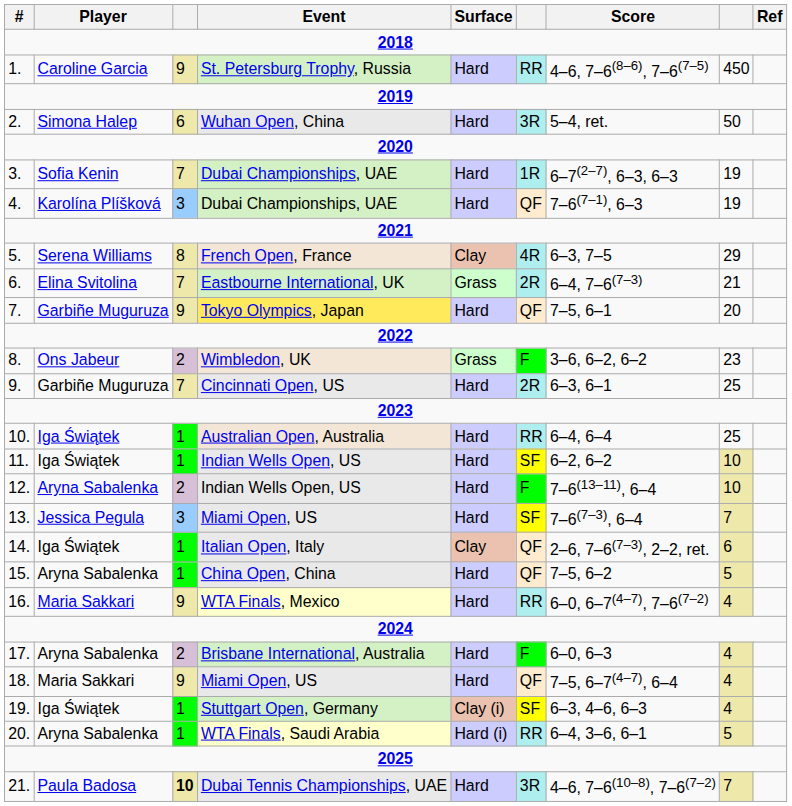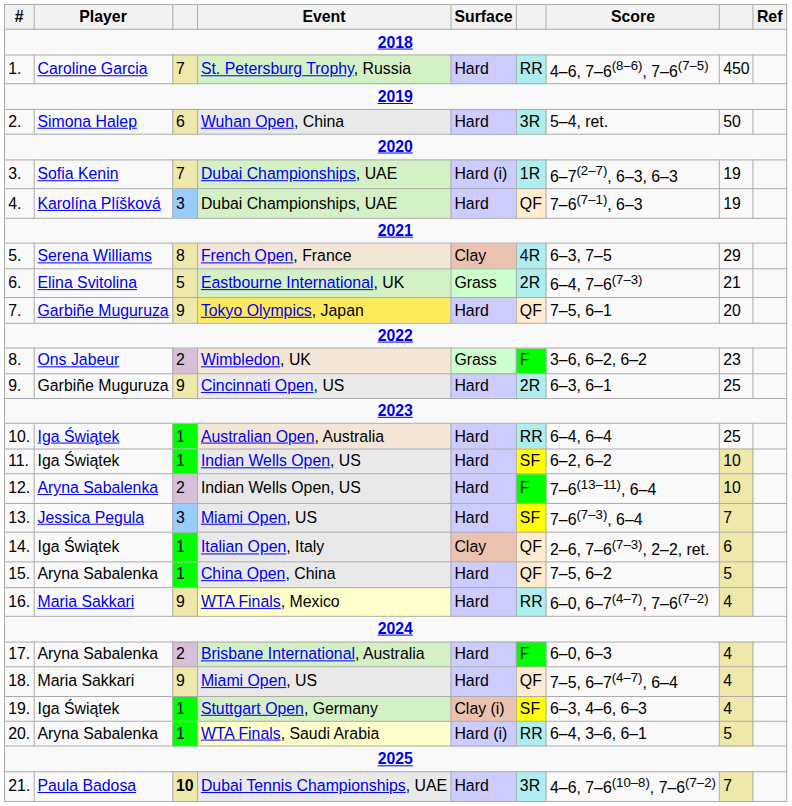 <table class="sortable wikitable nowrap">
 <tr>
 <th class="unsortable">#</th>
 <th>Player</th>
 <th></th>
 <th>Event</th>
 <th>Surface</th>
 <th class="unsortable"></th>
 <th class="unsortable">Score</th>
 <th class="unsortable"></th>
 <th class="unsortable">Ref</th>
 </tr>
 <tr>
 <td colspan=9 style=text-align:center><strong><a href='#'>2018</a></strong></td>
 </tr>
 <tr>
 <td>1.</td>
 <td> <a href='#'>Caroline Garcia</a></td>
-<td style="background:#eee8aa;">9</td>
+<td style="background:#eee8aa;">7</td>
 <td style="background:#d4f1c5;"><a href='#'>St. Petersburg Trophy</a>, Russia</td>
 <td style="background:#ccccff;">Hard</td>
 <td style="background:#afeeee;">RR</td>
 <td>4–6, 7–6<sup>(8–6)</sup>, 7–6<sup>(7–5)</sup></td>
 <td>450</td>
 <td></td>
 </tr>
 <tr>
 <td colspan="9" style="text-align:center"><strong><a href='#'>2019</a></strong></td>
 </tr>
 <tr>
 <td>2.</td>
 <td> <a href='#'>Simona Halep</a></td>
 <td style="background:#eee8aa;">6</td>
 <td style="background:#e9e9e9;"><a href='#'>Wuhan Open</a>, China</td>
 <td style="background:#ccccff;">Hard</td>
 <td style="background:#afeeee;">3R</td>
 <td>5–4, ret.</td>
 <td>50</td>
 <td></td>
 </tr>
 <tr>
 <td colspan="9" style="text-align:center"><strong><a href='#'>2020</a></strong></td>
 </tr>
 <tr>
 <td>3.</td>
 <td> <a href='#'>Sofia Kenin</a></td>
 <td style="background:#eee8aa;">7</td>
 <td style="background:#d4f1c5;"><a href='#'>Dubai Championships</a>, UAE</td>
-<td style="background:#ccccff;">Hard</td>
+<td style="background:#ccccff;">Hard (i)</td>
 <td style="background:#afeeee;">1R</td>
 <td>6–7<sup>(2–7)</sup>, 6–3, 6–3</td>
 <td>19</td>
 <td></td>
 </tr>
 <tr>
 <td>4.</td>
 <td> <a href='#'>Karolína Plíšková</a></td>
 <td style="background:#99ccff;">3</td>
 <td style="background:#d4f1c5;">Dubai Championships, UAE</td>
 <td style="background:#ccccff;">Hard</td>
 <td style="background:#ffebcd;">QF</td>
 <td>7–6<sup>(7–1)</sup>, 6–3</td>
 <td>19</td>
 <td></td>
 </tr>
 <tr>
 <td colspan="9" style="text-align:center"><strong><a href='#'>2021</a></strong></td>
 </tr>
 <tr>
 <td>5.</td>
 <td> <a href='#'>Serena Williams</a></td>
 <td style="background:#eee8aa;">8</td>
 <td style="background:#f3e6d7;"><a href='#'>French Open</a>, France</td>
 <td style="background:#ebc2af;">Clay</td>
 <td style="background:#afeeee;">4R</td>
 <td>6–3, 7–5</td>
 <td>29</td>
 <td></td>
 </tr>
 <tr>
 <td>6.</td>
 <td> <a href='#'>Elina Svitolina</a></td>
-<td style="background:#eee8aa;">7</td>
+<td style="background:#eee8aa;">5</td>
 <td style="background:#d4f1c5;"><a href='#'>Eastbourne International</a>, UK</td>
 <td style="background:#ccffcc;">Grass</td>
 <td style="background:#afeeee;">2R</td>
 <td>6–4, 7–6<sup>(7–3)</sup></td>
 <td>21</td>
 <td></td>
 </tr>
 <tr>
 <td>7.</td>
 <td> <a href='#'>Garbiñe Muguruza</a></td>
 <td style="background:#eee8aa;">9</td>
 <td style="background:#ffea5c;"><a href='#'>Tokyo Olympics</a>, Japan</td>
 <td style="background:#ccccff;">Hard</td>
 <td style="background:#ffebcd;">QF</td>
 <td>7–5, 6–1</td>
 <td>20</td>
 <td></td>
 </tr>
 <tr>
 <td colspan="9" align="center"><strong><a href='#'>2022</a></strong></td>
 </tr>
 <tr>
 <td>8.</td>
 <td> <a href='#'>Ons Jabeur</a></td>
 <td style="background:thistle;">2</td>
 <td style="background:#f3e6d7;"><a href='#'>Wimbledon</a>, UK</td>
 <td style="background:#ccffcc;">Grass</td>
 <td style="background:lime;">F</td>
 <td>3–6, 6–2, 6–2</td>
 <td>23</td>
 <td></td>
 </tr>
 <tr>
 <td>9.</td>
 <td> Garbiñe Muguruza</td>
-<td style="background:#eee8aa;">7</td>
+<td style="background:#eee8aa;">9</td>
 <td style="background:#e9e9e9;"><a href='#'>Cincinnati Open</a>, US</td>
 <td style="background:#ccccff;">Hard</td>
 <td style="background:#afeeee;">2R</td>
 <td>6–3, 6–1</td>
 <td>25</td>
 <td></td>
 </tr>
 <tr>
 <td colspan="9" align="center"><strong><a href='#'>2023</a></strong></td>
 </tr>
 <tr>
 <td>10.</td>
 <td> <a href='#'>Iga Świątek</a></td>
 <td style="background:lime;">1</td>
 <td style="background:#f3e6d7;"><a href='#'>Australian Open</a>, Australia</td>
 <td style="background:#ccccff;">Hard</td>
 <td style="background:#afeeee;">RR</td>
 <td>6–4, 6–4</td>
 <td>25</td>
 <td></td>
 </tr>
 <tr>
 <td>11.</td>
 <td> Iga Świątek</td>
 <td style="background:lime;">1</td>
 <td style="background:#e9e9e9;"><a href='#'>Indian Wells Open</a>, US</td>
 <td style="background:#ccccff;">Hard</td>
 <td style="background:yellow;">SF</td>
 <td>6–2, 6–2</td>
 <td style="background:#eee8aa;">10</td>
 <td></td>
 </tr>
 <tr>
 <td>12.</td>
 <td> <a href='#'>Aryna Sabalenka</a></td>
 <td style="background:thistle;">2</td>
 <td style="background:#e9e9e9;">Indian Wells Open, US</td>
 <td style="background:#ccccff;">Hard</td>
 <td style="background:lime;">F</td>
 <td>7–6<sup>(13–11)</sup>, 6–4</td>
 <td style="background:#eee8aa;">10</td>
 <td></td>
 </tr>
 <tr>
 <td>13.</td>
 <td> <a href='#'>Jessica Pegula</a></td>
 <td style="background:#99ccff;">3</td>
 <td style="background:#e9e9e9;"><a href='#'>Miami Open</a>, US</td>
 <td style="background:#ccccff;">Hard</td>
 <td style="background:yellow;">SF</td>
 <td>7–6<sup>(7–3)</sup>, 6–4</td>
 <td style="background:#eee8aa;">7</td>
 <td></td>
 </tr>
 <tr>
 <td>14.</td>
 <td> Iga Świątek</td>
 <td style="background:lime;">1</td>
 <td style="background:#e9e9e9;"><a href='#'>Italian Open</a>, Italy</td>
 <td style="background:#ebc2af;">Clay</td>
 <td style="background:#ffebcd;">QF</td>
 <td>2–6, 7–6<sup>(7–3)</sup>, 2–2, ret.</td>
 <td style="background:#eee8aa;">6</td>
 <td></td>
 </tr>
 <tr>
 <td>15.</td>
 <td> Aryna Sabalenka</td>
 <td style="background:lime;">1</td>
 <td style="background:#e9e9e9;"><a href='#'>China Open</a>, China</td>
 <td style="background:#ccccff;">Hard</td>
 <td style="background:#ffebcd;">QF</td>
 <td>7–5, 6–2</td>
 <td style="background:#eee8aa;">5</td>
 <td></td>
 </tr>
 <tr>
 <td>16.</td>
 <td> <a href='#'>Maria Sakkari</a></td>
 <td style="background:#eee8aa;">9</td>
 <td style="background:#ffffcc;"><a href='#'>WTA Finals</a>, Mexico</td>
 <td style="background:#ccccff;">Hard</td>
 <td style="background:#afeeee;">RR</td>
 <td>6–0, 6–7<sup>(4–7)</sup>, 7–6<sup>(7–2)</sup></td>
 <td style="background:#eee8aa;">4</td>
 <td></td>
 </tr>
 <tr>
 <td colspan=9; style=text-align:center><a href='#'><strong>2024</strong></a></td>
 </tr>
 <tr>
 <td>17.</td>
 <td> Aryna Sabalenka</td>
 <td style="background:thistle;">2</td>
 <td style="background:#d4f1c5;"><a href='#'>Brisbane International</a>, Australia</td>
 <td style="background:#ccccff;">Hard</td>
 <td style="background:lime;">F</td>
 <td>6–0, 6–3</td>
 <td style="background:#eee8aa;">4</td>
 <td></td>
 </tr>
 <tr>
 <td>18.</td>
 <td> Maria Sakkari</td>
 <td style="background:#eee8aa;">9</td>
 <td style="background:#e9e9e9;"><a href='#'>Miami Open</a>, US</td>
 <td style="background:#ccccff;">Hard</td>
 <td style="background:#ffebcd;">QF</td>
 <td>7–5, 6–7<sup>(4–7)</sup>, 6–4</td>
 <td style="background:#eee8aa;">4</td>
 <td></td>
 </tr>
 <tr>
 <td>19.</td>
 <td> Iga Świątek</td>
 <td style="background:lime;">1</td>
 <td style="background:#d4f1c5;"><a href='#'>Stuttgart Open</a>, Germany</td>
 <td style="background:#ebc2af;">Clay (i)</td>
 <td style="background:yellow;">SF</td>
 <td>6–3, 4–6, 6–3</td>
 <td style="background:#eee8aa;">4</td>
 <td></td>
 </tr>
 <tr>
 <td>20.</td>
 <td> Aryna Sabalenka</td>
 <td bgcolor=lime>1</td>
 <td bgcolor=#ffc><a href='#'>WTA Finals</a>, Saudi Arabia</td>
 <td bgcolor=#ccf>Hard (i)</td>
 <td bgcolor=afeeee>RR</td>
 <td>6–4, 3–6, 6–1</td>
 <td bgcolor=eee8aa>5</td>
 <td></td>
 </tr>
 <tr>
 <td colspan=9 style=text-align:center><strong><a href='#'>2025</a></strong></td>
 </tr>
 <tr>
 <td>21.</td>
 <td> <a href='#'>Paula Badosa</a></td>
 <td bgcolor="eee8AA"><strong>10</strong></td>
 <td bgcolor="e9e9e9"><a href='#'>Dubai Tennis Championships</a>, UAE</td>
 <td bgcolor="ccccff">Hard</td>
 <td bgcolor="afeeee">3R</td>
 <td>4–6, 7–6<sup>(10–8)</sup>, 7–6<sup>(7–2)</sup></td>
 <td bgcolor=eee8aa>7</td>
 <td></td>
 </tr>
 </table>
